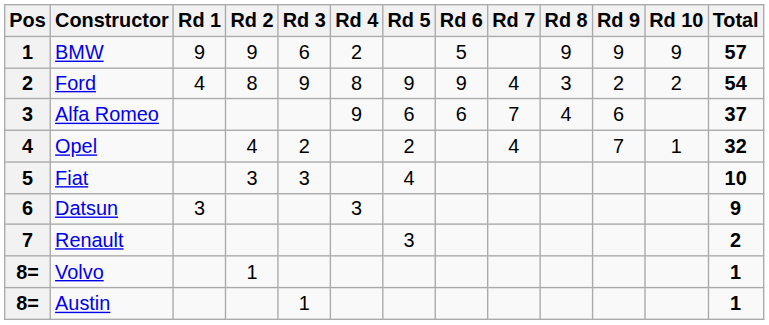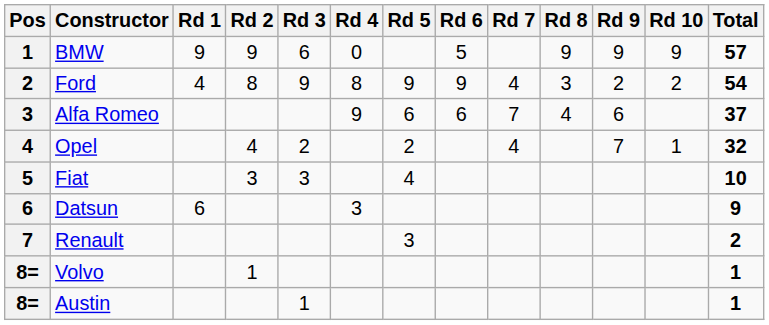 <table class="wikitable" style="font-size: 90%;">
 <tr>
 <th>Pos</th>
 <th>Constructor</th>
 <th>Rd 1</th>
 <th>Rd 2</th>
 <th>Rd 3</th>
 <th>Rd 4</th>
 <th>Rd 5</th>
 <th>Rd 6</th>
 <th>Rd 7</th>
 <th>Rd 8</th>
 <th>Rd 9</th>
 <th>Rd 10</th>
 <th>Total</th>
 </tr>
 <tr>
 <th>1</th>
 <td> <a href='#'>BMW</a></td>
 <td align="center">9</td>
 <td align="center">9</td>
 <td align="center">6</td>
-<td align="center">2</td>
+<td align="center">0</td>
 <td></td>
 <td align="center">5</td>
 <td></td>
 <td align="center">9</td>
 <td align="center">9</td>
 <td align="center">9</td>
 <td align="center"><strong>57</strong></td>
 </tr>
 <tr>
 <th>2</th>
 <td> <a href='#'>Ford</a></td>
 <td align="center">4</td>
 <td align="center">8</td>
 <td align="center">9</td>
 <td align="center">8</td>
 <td align="center">9</td>
 <td align="center">9</td>
 <td align="center">4</td>
 <td align="center">3</td>
 <td align="center">2</td>
 <td align="center">2</td>
 <td align="center"><strong>54</strong></td>
 </tr>
 <tr>
 <th>3</th>
 <td> <a href='#'>Alfa Romeo</a></td>
 <td></td>
 <td></td>
 <td></td>
 <td align="center">9</td>
 <td align="center">6</td>
 <td align="center">6</td>
 <td align="center">7</td>
 <td align="center">4</td>
 <td align="center">6</td>
 <td></td>
 <td align="center"><strong>37</strong></td>
 </tr>
 <tr>
 <th>4</th>
 <td> <a href='#'>Opel</a></td>
 <td></td>
 <td align="center">4</td>
 <td align="center">2</td>
 <td></td>
 <td align="center">2</td>
 <td></td>
 <td align="center">4</td>
 <td></td>
 <td align="center">7</td>
 <td align="center">1</td>
 <td align="center"><strong>32</strong></td>
 </tr>
 <tr>
 <th>5</th>
 <td> <a href='#'>Fiat</a></td>
 <td></td>
 <td align="center">3</td>
 <td align="center">3</td>
 <td></td>
 <td align="center">4</td>
 <td></td>
 <td></td>
 <td></td>
 <td></td>
 <td></td>
 <td align="center"><strong>10</strong></td>
 </tr>
 <tr>
 <th>6</th>
 <td> <a href='#'>Datsun</a></td>
-<td align="center">3</td>
+<td align="center">6</td>
 <td></td>
 <td></td>
 <td align="center">3</td>
 <td></td>
 <td></td>
 <td></td>
 <td></td>
 <td></td>
 <td></td>
 <td align="center"><strong>9</strong></td>
 </tr>
 <tr>
 <th>7</th>
 <td> <a href='#'>Renault</a></td>
 <td></td>
 <td></td>
 <td></td>
 <td></td>
 <td align="center">3</td>
 <td></td>
 <td></td>
 <td></td>
 <td></td>
 <td></td>
 <td align="center"><strong>2</strong></td>
 </tr>
 <tr>
 <th>8=</th>
 <td> <a href='#'>Volvo</a></td>
 <td></td>
 <td align="center">1</td>
 <td></td>
 <td></td>
 <td></td>
 <td></td>
 <td></td>
 <td></td>
 <td></td>
 <td></td>
 <td align="center"><strong>1</strong></td>
 </tr>
 <tr>
 <th>8=</th>
 <td> <a href='#'>Austin</a></td>
 <td></td>
 <td></td>
 <td align="center">1</td>
 <td></td>
 <td></td>
 <td></td>
 <td></td>
 <td></td>
 <td></td>
 <td></td>
 <td align="center"><strong>1</strong></td>
 </tr>
 </table>
